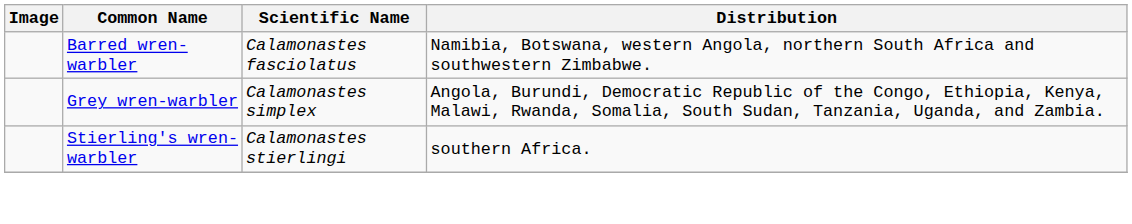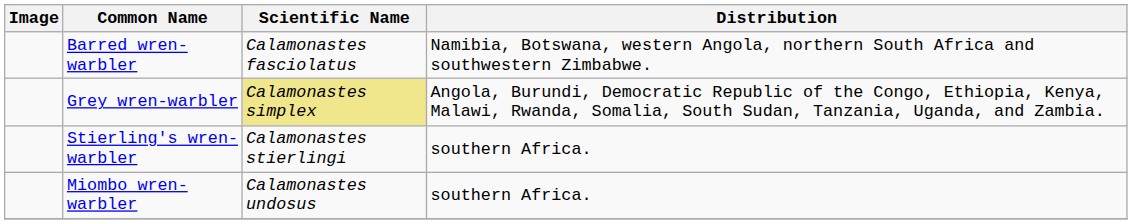 <table class="wikitable">
 <tr>
 <th>Image</th>
 <th>Common Name</th>
 <th>Scientific Name</th>
 <th>Distribution</th>
 </tr>
 <tr>
 <td></td>
 <td><a href='#'>Barred wren-warbler</a></td>
 <td><em>Calamonastes fasciolatus</em></td>
 <td>Namibia, Botswana, western Angola, northern South Africa and southwestern Zimbabwe.</td>
 </tr>
 <tr>
 <td></td>
 <td><a href='#'>Grey wren-warbler</a></td>
-<td><em>Calamonastes simplex</em></td>
+<td style="background: khaki;"><em>Calamonastes simplex</em></td>
 <td>Angola, Burundi, Democratic Republic of the Congo, Ethiopia, Kenya, Malawi, Rwanda, Somalia, South Sudan, Tanzania, Uganda, and Zambia.</td>
 </tr>
 <tr>
 <td></td>
 <td><a href='#'>Stierling's wren-warbler</a></td>
 <td><em>Calamonastes stierlingi</em></td>
 <td>southern Africa.</td>
 </tr>
 <tr>
+<td></td>
+<td><a href='#'>Miombo wren-warbler</a></td>
+<td><em>Calamonastes undosus</em></td>
+<td>southern Africa.</td>
+</tr>
+<tr>
 </tr>
 </table>
